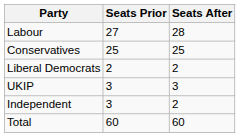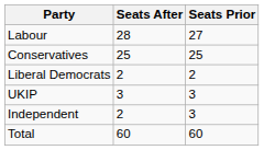 <table class="wikitable">
 <tr>
 <th>Party</th>
+<th>Seats After</th>
 <th>Seats Prior</th>
-<th>Seats After</th>
 </tr>
 <tr>
 <td>Labour</td>
+<td>28</td>
 <td>27</td>
-<td>28</td>
 </tr>
 <tr>
 <td>Conservatives</td>
 <td>25</td>
 <td>25</td>
 </tr>
 <tr>
 <td>Liberal Democrats</td>
 <td>2</td>
 <td>2</td>
 </tr>
 <tr>
 <td>UKIP</td>
 <td>3</td>
 <td>3</td>
 </tr>
 <tr>
 <td>Independent</td>
+<td>2</td>
 <td>3</td>
-<td>2</td>
 </tr>
 <tr>
 <td>Total</td>
 <td>60</td>
 <td>60</td>
 </tr>
 </table>
